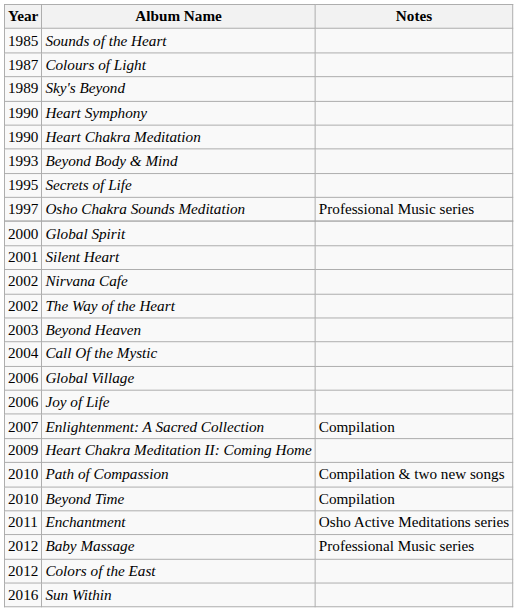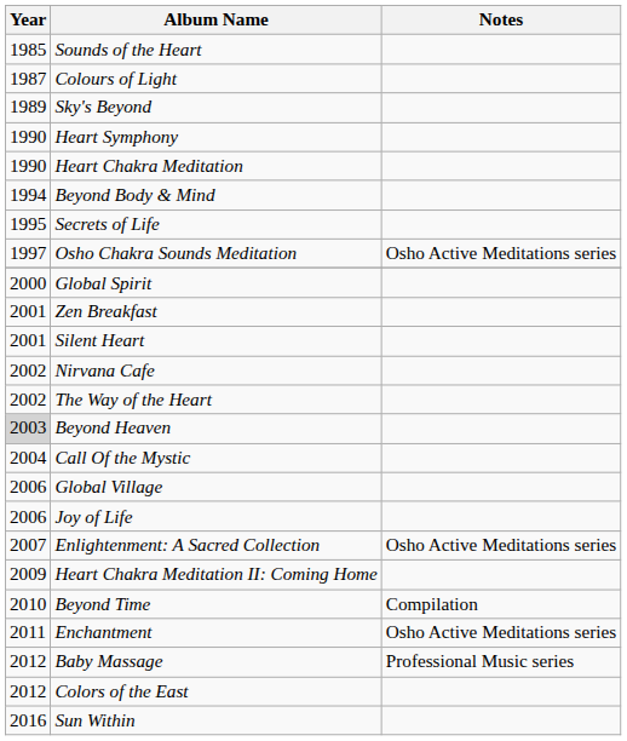 <table class="wikitable sortable">
 <tr>
 <th>Year</th>
 <th>Album Name</th>
 <th>Notes</th>
 </tr>
 <tr>
 <td>1985</td>
 <td><em>Sounds of the Heart</em></td>
 <td></td>
 </tr>
 <tr>
 <td>1987</td>
 <td><em>Colours of Light</em></td>
 <td></td>
 </tr>
 <tr>
 <td>1989</td>
 <td><em>Sky's Beyond</em></td>
 <td></td>
 </tr>
 <tr>
 <td>1990</td>
 <td><em>Heart Symphony</em></td>
 <td></td>
 </tr>
 <tr>
 <td>1990</td>
 <td><em>Heart Chakra Meditation</em></td>
 <td></td>
 </tr>
 <tr>
-<td>1993</td>
+<td>1994</td>
 <td><em>Beyond Body & Mind</em></td>
 <td></td>
 </tr>
 <tr>
 <td>1995</td>
 <td><em>Secrets of Life</em></td>
 <td></td>
 </tr>
 <tr>
 <td>1997</td>
 <td><em>Osho Chakra Sounds Meditation</em></td>
-<td>Professional Music series</td>
+<td>Osho Active Meditations series</td>
 </tr>
 <tr>
 </tr>
 <tr>
 <td>2000</td>
 <td><em>Global Spirit</em></td>
+<td></td>
+</tr>
+<tr>
+<td>2001</td>
+<td><em>Zen Breakfast</em></td>
 <td></td>
 </tr>
 <tr>
 <td>2001</td>
 <td><em>Silent Heart</em></td>
 <td></td>
 </tr>
 <tr>
 <td>2002</td>
 <td><em>Nirvana Cafe</em></td>
 <td></td>
 </tr>
 <tr>
 <td>2002</td>
 <td><em>The Way of the Heart</em></td>
 <td></td>
 </tr>
 <tr>
-<td>2003</td>
+<td style="background: lightgrey;">2003</td>
 <td><em>Beyond Heaven</em></td>
 <td></td>
 </tr>
 <tr>
 <td>2004</td>
 <td><em>Call Of the Mystic</em></td>
 <td></td>
 </tr>
 <tr>
 <td>2006</td>
 <td><em>Global Village</em></td>
 <td></td>
 </tr>
 <tr>
 <td>2006</td>
 <td><em>Joy of Life</em></td>
 <td></td>
 </tr>
 <tr>
 <td>2007</td>
 <td><em>Enlightenment: A Sacred Collection</em></td>
-<td>Compilation</td>
+<td>Osho Active Meditations series</td>
 </tr>
 <tr>
 <td>2009</td>
 <td><em>Heart Chakra Meditation II: Coming Home</em></td>
 <td></td>
-</tr>
-<tr>
-<td>2010</td>
-<td><em>Path of Compassion</em></td>
-<td>Compilation & two new songs</td>
 </tr>
 <tr>
 <td>2010</td>
 <td><em>Beyond Time</em></td>
 <td>Compilation</td>
 </tr>
 <tr>
 <td>2011</td>
 <td><em>Enchantment</em></td>
 <td>Osho Active Meditations series</td>
 </tr>
 <tr>
 <td>2012</td>
 <td><em>Baby Massage</em></td>
 <td>Professional Music series</td>
 </tr>
 <tr>
 <td>2012</td>
 <td><em>Colors of the East</em></td>
 <td></td>
 </tr>
 <tr>
 <td>2016</td>
 <td><em>Sun Within</em></td>
 <td></td>
 </tr>
 </table>
